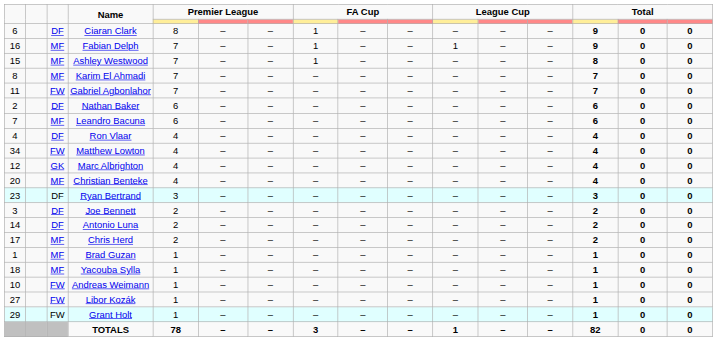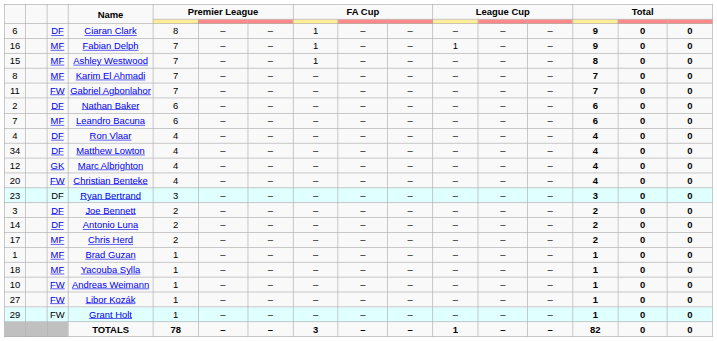 <table class="wikitable" style="font-size: 95%; text-align: center;">
 <tr>
 <td rowspan="2" style="width:3%; text-align:center;"><strong></strong></td>
 <td rowspan="2" style="width:3%; text-align:center;"><strong></strong></td>
 <td rowspan="2" style="width:3%; text-align:center;"><strong></strong></td>
 <td rowspan="2" style="width:12%; text-align:center;"><strong>Name</strong></td>
 <td colspan="3" style="text-align:center;"><strong>Premier League</strong></td>
 <td colspan="3" style="text-align:center;"><strong>FA Cup</strong></td>
 <td colspan="3" style="text-align:center;"><strong>League Cup</strong></td>
 <td colspan="3" style="text-align:center;"><strong>Total</strong></td>
 </tr>
 <tr>
 <th style="width:25px; background:#fe9;"></th>
 <th style="width:28px; background:#ff8888;"></th>
 <th style="width:25px; background:#ff8888;"></th>
 <th style="width:25px; background:#fe9;"></th>
 <th style="width:28px; background:#ff8888;"></th>
 <th style="width:25px; background:#ff8888;"></th>
 <th style="width:25px; background:#fe9;"></th>
 <th style="width:28px; background:#ff8888;"></th>
 <th style="width:25px; background:#ff8888;"></th>
 <th style="width:25px; background:#fe9;"></th>
 <th style="width:28px; background:#ff8888;"></th>
 <th style="width:25px; background:#ff8888;"></th>
 </tr>
 <tr>
 <td>6</td>
 <td></td>
 <td><a href='#'>DF</a></td>
 <td><a href='#'>Ciaran Clark</a></td>
 <td>8</td>
 <td>–</td>
 <td>–</td>
 <td>1</td>
 <td>–</td>
 <td>–</td>
 <td>–</td>
 <td>–</td>
 <td>–</td>
 <td><strong>9</strong></td>
 <td><strong>0</strong></td>
 <td><strong>0</strong></td>
 </tr>
 <tr>
 <td>16</td>
 <td></td>
 <td><a href='#'>MF</a></td>
 <td><a href='#'>Fabian Delph</a></td>
 <td>7</td>
 <td>–</td>
 <td>–</td>
 <td>1</td>
 <td>–</td>
 <td>–</td>
 <td>1</td>
 <td>–</td>
 <td>–</td>
 <td><strong>9</strong></td>
 <td><strong>0</strong></td>
 <td><strong>0</strong></td>
 </tr>
 <tr>
 <td>15</td>
 <td></td>
 <td><a href='#'>MF</a></td>
 <td><a href='#'>Ashley Westwood</a></td>
 <td>7</td>
 <td>–</td>
 <td>–</td>
 <td>1</td>
 <td>–</td>
 <td>–</td>
 <td>–</td>
 <td>–</td>
 <td>–</td>
 <td><strong>8</strong></td>
 <td><strong>0</strong></td>
 <td><strong>0</strong></td>
 </tr>
 <tr>
 <td>8</td>
 <td></td>
 <td><a href='#'>MF</a></td>
 <td><a href='#'>Karim El Ahmadi</a></td>
 <td>7</td>
 <td>–</td>
 <td>–</td>
 <td>–</td>
 <td>–</td>
 <td>–</td>
 <td>–</td>
 <td>–</td>
 <td>–</td>
 <td><strong>7</strong></td>
 <td><strong>0</strong></td>
 <td><strong>0</strong></td>
 </tr>
 <tr>
 <td>11</td>
 <td></td>
 <td><a href='#'>FW</a></td>
 <td><a href='#'>Gabriel Agbonlahor</a></td>
 <td>7</td>
 <td>–</td>
 <td>–</td>
 <td>–</td>
 <td>–</td>
 <td>–</td>
 <td>–</td>
 <td>–</td>
 <td>–</td>
 <td><strong>7</strong></td>
 <td><strong>0</strong></td>
 <td><strong>0</strong></td>
 </tr>
 <tr>
 <td>2</td>
 <td></td>
 <td><a href='#'>DF</a></td>
 <td><a href='#'>Nathan Baker</a></td>
 <td>6</td>
 <td>–</td>
 <td>–</td>
 <td>–</td>
 <td>–</td>
 <td>–</td>
 <td>–</td>
 <td>–</td>
 <td>–</td>
 <td><strong>6</strong></td>
 <td><strong>0</strong></td>
 <td><strong>0</strong></td>
 </tr>
 <tr>
 <td>7</td>
 <td></td>
 <td><a href='#'>MF</a></td>
 <td><a href='#'>Leandro Bacuna</a></td>
 <td>6</td>
 <td>–</td>
 <td>–</td>
 <td>–</td>
 <td>–</td>
 <td>–</td>
 <td>–</td>
 <td>–</td>
 <td>–</td>
 <td><strong>6</strong></td>
 <td><strong>0</strong></td>
 <td><strong>0</strong></td>
 </tr>
 <tr>
 <td>4</td>
 <td></td>
 <td><a href='#'>DF</a></td>
 <td><a href='#'>Ron Vlaar</a></td>
 <td>4</td>
 <td>–</td>
 <td>–</td>
 <td>–</td>
 <td>–</td>
 <td>–</td>
 <td>–</td>
 <td>–</td>
 <td>–</td>
 <td><strong>4</strong></td>
 <td><strong>0</strong></td>
 <td><strong>0</strong></td>
 </tr>
 <tr>
 <td>34</td>
 <td></td>
-<td><a href='#'>FW</a></td>
+<td><a href='#'>DF</a></td>
 <td><a href='#'>Matthew Lowton</a></td>
 <td>4</td>
 <td>–</td>
 <td>–</td>
 <td>–</td>
 <td>–</td>
 <td>–</td>
 <td>–</td>
 <td>–</td>
 <td>–</td>
 <td><strong>4</strong></td>
 <td><strong>0</strong></td>
 <td><strong>0</strong></td>
 </tr>
 <tr>
 <td>12</td>
 <td></td>
 <td><a href='#'>GK</a></td>
 <td><a href='#'>Marc Albrighton</a></td>
 <td>4</td>
 <td>–</td>
 <td>–</td>
 <td>–</td>
 <td>–</td>
 <td>–</td>
 <td>–</td>
 <td>–</td>
 <td>–</td>
 <td><strong>4</strong></td>
 <td><strong>0</strong></td>
 <td><strong>0</strong></td>
 </tr>
 <tr>
 <td>20</td>
 <td></td>
-<td><a href='#'>MF</a></td>
+<td><a href='#'>FW</a></td>
 <td><a href='#'>Christian Benteke</a></td>
 <td>4</td>
 <td>–</td>
 <td>–</td>
 <td>–</td>
 <td>–</td>
 <td>–</td>
 <td>–</td>
 <td>–</td>
 <td>–</td>
 <td><strong>4</strong></td>
 <td><strong>0</strong></td>
 <td><strong>0</strong></td>
 </tr>
 <tr>
 <td bgcolor="#E0FFFF">23</td>
 <td bgcolor="#E0FFFF"></td>
 <td bgcolor="#E0FFFF">DF</td>
 <td bgcolor="#E0FFFF"><a href='#'>Ryan Bertrand</a></td>
 <td bgcolor="#E0FFFF">3</td>
 <td bgcolor="#E0FFFF">–</td>
 <td bgcolor="#E0FFFF">–</td>
 <td bgcolor="#E0FFFF">–</td>
 <td bgcolor="#E0FFFF">–</td>
 <td bgcolor="#E0FFFF">–</td>
 <td bgcolor="#E0FFFF">–</td>
 <td bgcolor="#E0FFFF">–</td>
 <td bgcolor="#E0FFFF">–</td>
 <td bgcolor="#E0FFFF"><strong>3</strong></td>
 <td bgcolor="#E0FFFF"><strong>0</strong></td>
 <td bgcolor="#E0FFFF"><strong>0</strong></td>
 </tr>
 <tr>
 <td>3</td>
 <td></td>
 <td><a href='#'>DF</a></td>
 <td><a href='#'>Joe Bennett</a></td>
 <td>2</td>
 <td>–</td>
 <td>–</td>
 <td>–</td>
 <td>–</td>
 <td>–</td>
 <td>–</td>
 <td>–</td>
 <td>–</td>
 <td><strong>2</strong></td>
 <td><strong>0</strong></td>
 <td><strong>0</strong></td>
 </tr>
 <tr>
 <td>14</td>
 <td></td>
 <td><a href='#'>DF</a></td>
 <td><a href='#'>Antonio Luna</a></td>
 <td>2</td>
 <td>–</td>
 <td>–</td>
 <td>–</td>
 <td>–</td>
 <td>–</td>
 <td>–</td>
 <td>–</td>
 <td>–</td>
 <td><strong>2</strong></td>
 <td><strong>0</strong></td>
 <td><strong>0</strong></td>
 </tr>
 <tr>
 <td>17</td>
 <td></td>
 <td><a href='#'>MF</a></td>
 <td><a href='#'>Chris Herd</a></td>
 <td>2</td>
 <td>–</td>
 <td>–</td>
 <td>–</td>
 <td>–</td>
 <td>–</td>
 <td>–</td>
 <td>–</td>
 <td>–</td>
 <td><strong>2</strong></td>
 <td><strong>0</strong></td>
 <td><strong>0</strong></td>
 </tr>
 <tr>
 <td>1</td>
 <td></td>
 <td><a href='#'>MF</a></td>
 <td><a href='#'>Brad Guzan</a></td>
 <td>1</td>
 <td>–</td>
 <td>–</td>
 <td>–</td>
 <td>–</td>
 <td>–</td>
 <td>–</td>
 <td>–</td>
 <td>–</td>
 <td><strong>1</strong></td>
 <td><strong>0</strong></td>
 <td><strong>0</strong></td>
 </tr>
 <tr>
 <td>18</td>
 <td></td>
 <td><a href='#'>MF</a></td>
 <td><a href='#'>Yacouba Sylla</a></td>
 <td>1</td>
 <td>–</td>
 <td>–</td>
 <td>–</td>
 <td>–</td>
 <td>–</td>
 <td>–</td>
 <td>–</td>
 <td>–</td>
 <td><strong>1</strong></td>
 <td><strong>0</strong></td>
 <td><strong>0</strong></td>
 </tr>
 <tr>
 <td>10</td>
 <td></td>
 <td><a href='#'>FW</a></td>
 <td><a href='#'>Andreas Weimann</a></td>
 <td>1</td>
 <td>–</td>
 <td>–</td>
 <td>–</td>
 <td>–</td>
 <td>–</td>
 <td>–</td>
 <td>–</td>
 <td>–</td>
 <td><strong>1</strong></td>
 <td><strong>0</strong></td>
 <td><strong>0</strong></td>
 </tr>
 <tr>
 <td>27</td>
 <td></td>
 <td><a href='#'>FW</a></td>
 <td><a href='#'>Libor Kozák</a></td>
 <td>1</td>
 <td>–</td>
 <td>–</td>
 <td>–</td>
 <td>–</td>
 <td>–</td>
 <td>–</td>
 <td>–</td>
 <td>–</td>
 <td><strong>1</strong></td>
 <td><strong>0</strong></td>
 <td><strong>0</strong></td>
 </tr>
 <tr>
 <td bgcolor="#E0FFFF">29</td>
 <td bgcolor="#E0FFFF"></td>
 <td bgcolor="#E0FFFF">FW</td>
 <td bgcolor="#E0FFFF"><a href='#'>Grant Holt</a></td>
 <td bgcolor="#E0FFFF">1</td>
 <td bgcolor="#E0FFFF">–</td>
 <td bgcolor="#E0FFFF">–</td>
 <td bgcolor="#E0FFFF">–</td>
 <td bgcolor="#E0FFFF">–</td>
 <td bgcolor="#E0FFFF">–</td>
 <td bgcolor="#E0FFFF">–</td>
 <td bgcolor="#E0FFFF">–</td>
 <td bgcolor="#E0FFFF">–</td>
 <td bgcolor="#E0FFFF"><strong>1</strong></td>
 <td bgcolor="#E0FFFF"><strong>0</strong></td>
 <td bgcolor="#E0FFFF"><strong>0</strong></td>
 </tr>
 <tr>
 <th style="background:silver;"></th>
 <th style="background:silver;"></th>
 <th style="background:silver;"></th>
 <td><strong>TOTALS</strong></td>
 <td><strong>78</strong></td>
 <td><strong>–</strong></td>
 <td><strong>–</strong></td>
 <td><strong>3</strong></td>
 <td><strong>–</strong></td>
 <td><strong>–</strong></td>
 <td><strong>1</strong></td>
 <td><strong>–</strong></td>
 <td><strong>–</strong></td>
 <td><strong>82</strong></td>
 <td><strong>0</strong></td>
 <td><strong>0</strong></td>
 </tr>
 </table>
